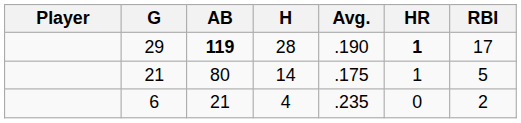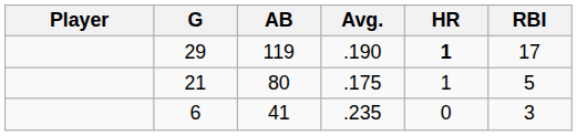 <table class="wikitable sortable">
 <tr>
 <th bgcolor="#DDDDFF" width="16%">Player</th>
 <th bgcolor="#DDDDFF" width="9%">G</th>
 <th bgcolor="#DDDDFF" width="9%">AB</th>
-<th bgcolor="#DDDDFF" width="9%">H</th>
 <th bgcolor="#DDDDFF" width="9%">Avg.</th>
 <th bgcolor="#DDDDFF" width="9%">HR</th>
 <th bgcolor="#DDDDFF" width="9%">RBI</th>
 </tr>
 <tr align="center">
 <td></td>
 <td>29</td>
-<td><strong>119</strong></td>
-<td>28</td>
+<td>119</td>
 <td>.190</td>
 <td><strong>1</strong></td>
 <td>17</td>
 </tr>
 <tr align="center">
 <td></td>
 <td>21</td>
 <td>80</td>
-<td>14</td>
 <td>.175</td>
 <td>1</td>
 <td>5</td>
 </tr>
 <tr align="center">
 <td></td>
 <td>6</td>
-<td>21</td>
-<td>4</td>
+<td>41</td>
 <td>.235</td>
 <td>0</td>
-<td>2</td>
+<td>3</td>
 </tr>
 </table>
